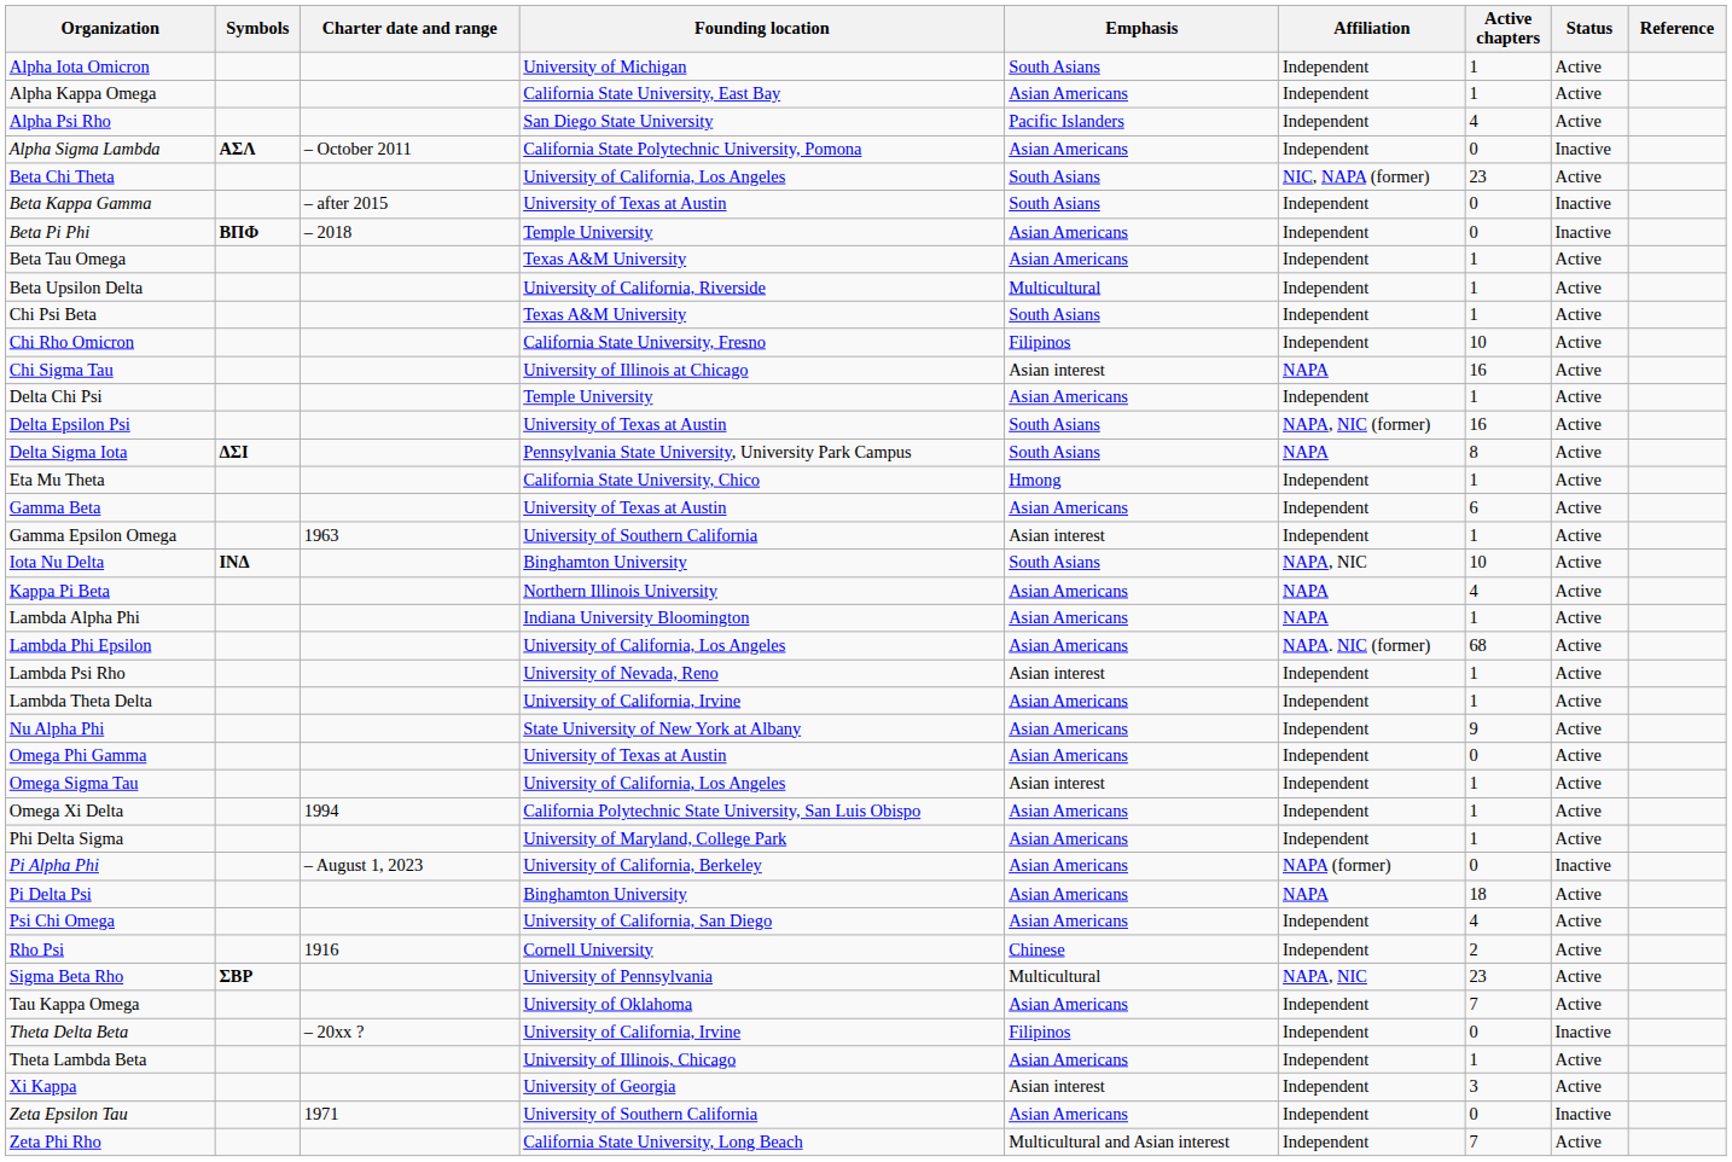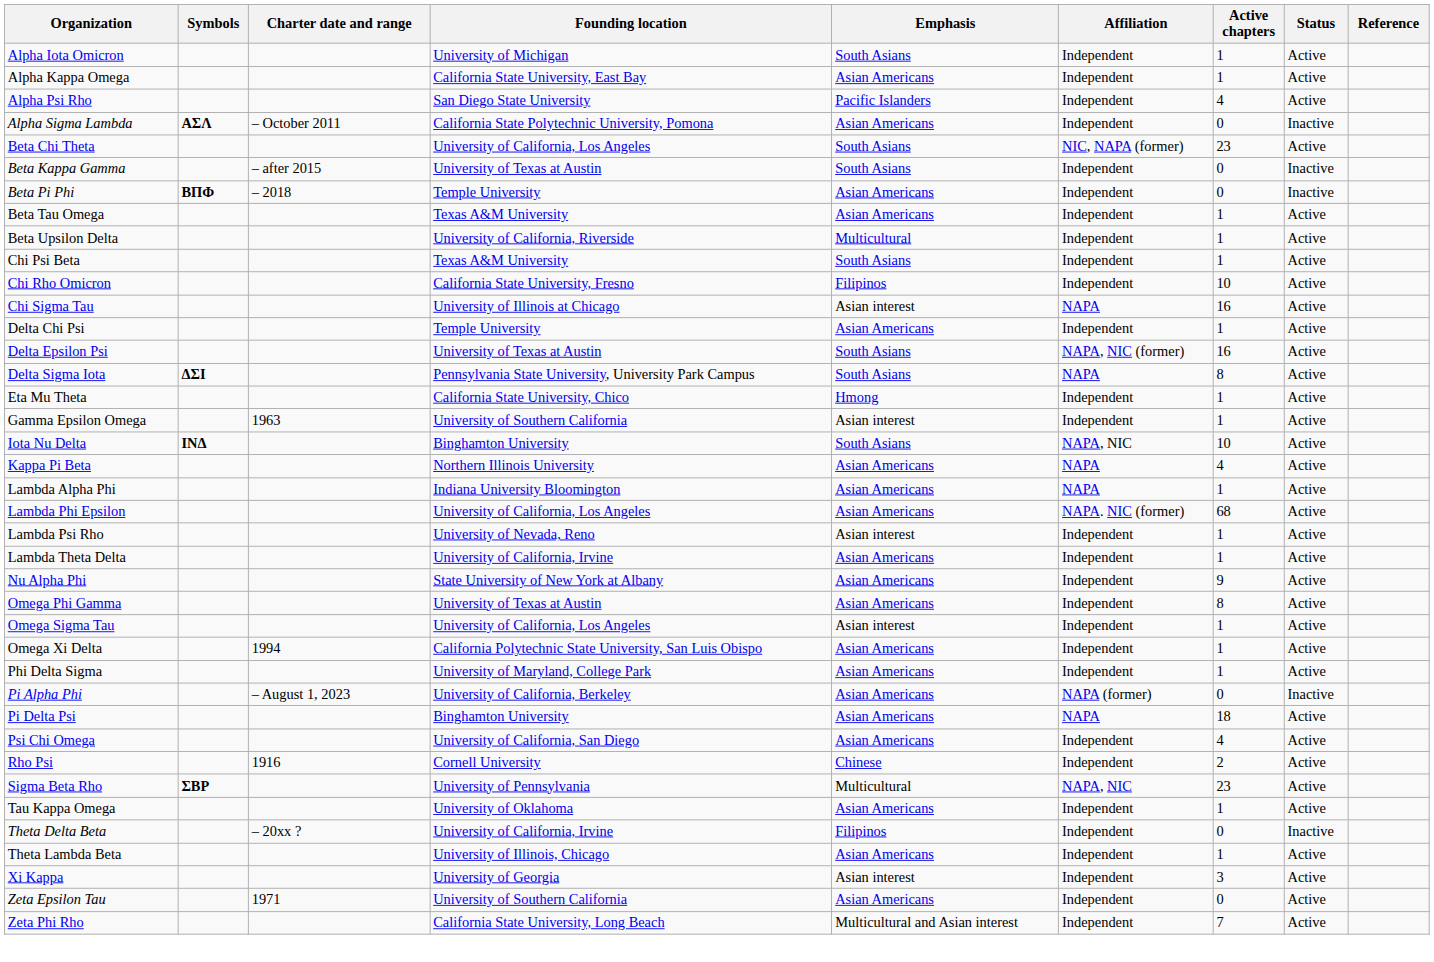 <table class="wikitable sortable" width="100%">
 <tr>
 <th>Organization</th>
 <th>Symbols</th>
 <th>Charter date and range</th>
 <th>Founding location</th>
 <th>Emphasis</th>
 <th>Affiliation</th>
 <th>Active<br>chapters</th>
 <th>Status</th>
 <th>Reference</th>
 </tr>
 <tr>
 <td><a href='#'>Alpha Iota Omicron</a></td>
 <td><strong></strong></td>
 <td></td>
 <td><a href='#'>University of Michigan</a></td>
 <td><a href='#'>South Asians</a></td>
 <td>Independent</td>
 <td>1</td>
 <td>Active</td>
 <td></td>
 </tr>
 <tr>
 <td>Alpha Kappa Omega</td>
 <td><strong></strong></td>
 <td></td>
 <td><a href='#'>California State University, East Bay</a></td>
 <td><a href='#'>Asian Americans</a></td>
 <td>Independent</td>
 <td>1</td>
 <td>Active</td>
 <td></td>
 </tr>
 <tr>
 <td><a href='#'>Alpha Psi Rho</a></td>
 <td><strong></strong></td>
 <td></td>
 <td><a href='#'>San Diego State University</a></td>
 <td><a href='#'>Pacific Islanders</a></td>
 <td>Independent</td>
 <td>4</td>
 <td>Active</td>
 <td></td>
 </tr>
 <tr>
 <td><em>Alpha Sigma Lambda</em></td>
 <td><strong>ΑΣΛ</strong></td>
 <td> – October 2011</td>
 <td><a href='#'>California State Polytechnic University, Pomona</a></td>
 <td><a href='#'>Asian Americans</a></td>
 <td>Independent</td>
 <td>0</td>
 <td>Inactive</td>
 <td></td>
 </tr>
 <tr>
 <td><a href='#'>Beta Chi Theta</a></td>
 <td><strong></strong></td>
 <td></td>
 <td><a href='#'>University of California, Los Angeles</a></td>
 <td><a href='#'>South Asians</a></td>
 <td><a href='#'>NIC</a>, <a href='#'>NAPA</a> (former)</td>
 <td>23</td>
 <td>Active</td>
 <td></td>
 </tr>
 <tr>
 <td><em>Beta Kappa Gamma</em></td>
 <td><strong></strong></td>
 <td> – after 2015</td>
 <td><a href='#'>University of Texas at Austin</a></td>
 <td><a href='#'>South Asians</a></td>
 <td>Independent</td>
 <td>0</td>
 <td>Inactive</td>
 <td></td>
 </tr>
 <tr>
 <td><em>Beta Pi Phi</em></td>
 <td><strong>ΒΠΦ</strong></td>
 <td> – 2018</td>
 <td><a href='#'>Temple University</a></td>
 <td><a href='#'>Asian Americans</a></td>
 <td>Independent</td>
 <td>0</td>
 <td>Inactive</td>
 <td></td>
 </tr>
 <tr>
 <td>Beta Tau Omega</td>
 <td><strong></strong></td>
 <td></td>
 <td><a href='#'>Texas A&M University</a></td>
 <td><a href='#'>Asian Americans</a></td>
 <td>Independent</td>
 <td>1</td>
 <td>Active</td>
 <td></td>
 </tr>
 <tr>
 <td>Beta Upsilon Delta</td>
 <td><strong></strong></td>
 <td></td>
 <td><a href='#'>University of California, Riverside</a></td>
 <td><a href='#'>Multicultural</a></td>
 <td>Independent</td>
 <td>1</td>
 <td>Active</td>
 <td></td>
 </tr>
 <tr>
 <td>Chi Psi Beta</td>
 <td><strong></strong></td>
 <td></td>
 <td><a href='#'>Texas A&M University</a></td>
 <td><a href='#'>South Asians</a></td>
 <td>Independent</td>
 <td>1</td>
 <td>Active</td>
 <td></td>
 </tr>
 <tr>
 <td><a href='#'>Chi Rho Omicron</a></td>
 <td><strong></strong></td>
 <td></td>
 <td><a href='#'>California State University, Fresno</a></td>
 <td><a href='#'>Filipinos</a></td>
 <td>Independent</td>
 <td>10</td>
 <td>Active</td>
 <td></td>
 </tr>
 <tr>
 <td><a href='#'>Chi Sigma Tau</a></td>
 <td><strong></strong></td>
 <td></td>
 <td><a href='#'>University of Illinois at Chicago</a></td>
 <td>Asian interest</td>
 <td><a href='#'>NAPA</a></td>
 <td>16</td>
 <td>Active</td>
 <td></td>
 </tr>
 <tr>
 <td>Delta Chi Psi</td>
 <td><strong></strong></td>
 <td></td>
 <td><a href='#'>Temple University</a></td>
 <td><a href='#'>Asian Americans</a></td>
 <td>Independent</td>
 <td>1</td>
 <td>Active</td>
 <td></td>
 </tr>
 <tr>
 <td><a href='#'>Delta Epsilon Psi</a></td>
 <td><strong></strong></td>
 <td></td>
 <td><a href='#'>University of Texas at Austin</a></td>
 <td><a href='#'>South Asians</a></td>
 <td><a href='#'>NAPA</a>, <a href='#'>NIC</a> (former)</td>
 <td>16</td>
 <td>Active</td>
 <td></td>
 </tr>
 <tr>
 <td><a href='#'>Delta Sigma Iota</a></td>
 <td><strong>ΔΣΙ</strong></td>
 <td></td>
 <td><a href='#'>Pennsylvania State University</a>, University Park Campus</td>
 <td><a href='#'>South Asians</a></td>
 <td><a href='#'>NAPA</a></td>
 <td>8</td>
 <td>Active</td>
 <td></td>
 </tr>
 <tr>
 <td>Eta Mu Theta</td>
 <td><strong></strong></td>
 <td></td>
 <td><a href='#'>California State University, Chico</a></td>
 <td><a href='#'>Hmong</a></td>
 <td>Independent</td>
 <td>1</td>
 <td>Active</td>
 <td></td>
 </tr>
 <tr>
-<td><a href='#'>Gamma Beta</a></td>
-<td><strong></strong></td>
-<td></td>
-<td><a href='#'>University of Texas at Austin</a></td>
-<td><a href='#'>Asian Americans</a></td>
-<td>Independent</td>
-<td>6</td>
-<td>Active</td>
-<td></td>
-</tr>
-<tr>
 <td>Gamma Epsilon Omega</td>
 <td><strong></strong></td>
 <td>1963</td>
 <td><a href='#'>University of Southern California</a></td>
 <td>Asian interest</td>
 <td>Independent</td>
 <td>1</td>
 <td>Active</td>
 <td></td>
 </tr>
 <tr>
 <td><a href='#'>Iota Nu Delta</a></td>
 <td><strong>ΙΝΔ</strong></td>
 <td></td>
 <td><a href='#'>Binghamton University</a></td>
 <td><a href='#'>South Asians</a></td>
 <td><a href='#'>NAPA</a>, NIC</td>
 <td>10</td>
 <td>Active</td>
 <td></td>
 </tr>
 <tr>
 <td><a href='#'>Kappa Pi Beta</a></td>
 <td><strong></strong></td>
 <td></td>
 <td><a href='#'>Northern Illinois University</a></td>
 <td><a href='#'>Asian Americans</a></td>
 <td><a href='#'>NAPA</a></td>
 <td>4</td>
 <td>Active</td>
 <td></td>
 </tr>
 <tr>
 <td>Lambda Alpha Phi</td>
 <td><strong></strong></td>
 <td></td>
 <td><a href='#'>Indiana University Bloomington</a></td>
 <td><a href='#'>Asian Americans</a></td>
 <td><a href='#'>NAPA</a></td>
 <td>1</td>
 <td>Active</td>
 <td></td>
 </tr>
 <tr>
 <td><a href='#'>Lambda Phi Epsilon</a></td>
 <td><strong></strong></td>
 <td></td>
 <td><a href='#'>University of California, Los Angeles</a></td>
 <td><a href='#'>Asian Americans</a></td>
 <td><a href='#'>NAPA</a>. <a href='#'>NIC</a> (former)</td>
 <td>68</td>
 <td>Active</td>
 <td></td>
 </tr>
 <tr>
 <td>Lambda Psi Rho</td>
 <td><strong></strong></td>
 <td></td>
 <td><a href='#'>University of Nevada, Reno</a></td>
 <td>Asian interest</td>
 <td>Independent</td>
 <td>1</td>
 <td>Active</td>
 <td></td>
 </tr>
 <tr>
 <td>Lambda Theta Delta</td>
 <td><strong></strong></td>
 <td></td>
 <td><a href='#'>University of California, Irvine</a></td>
 <td><a href='#'>Asian Americans</a></td>
 <td>Independent</td>
 <td>1</td>
 <td>Active</td>
 <td></td>
 </tr>
 <tr>
 <td><a href='#'>Nu Alpha Phi</a></td>
 <td><strong></strong></td>
 <td></td>
 <td><a href='#'>State University of New York at Albany</a></td>
 <td><a href='#'>Asian Americans</a></td>
 <td>Independent</td>
 <td>9</td>
 <td>Active</td>
 <td></td>
 </tr>
 <tr>
 <td><a href='#'>Omega Phi Gamma</a></td>
 <td><strong></strong></td>
 <td></td>
 <td><a href='#'>University of Texas at Austin</a></td>
 <td><a href='#'>Asian Americans</a></td>
 <td>Independent</td>
-<td>0</td>
+<td>8</td>
 <td>Active</td>
 <td></td>
 </tr>
 <tr>
 <td><a href='#'>Omega Sigma Tau</a></td>
 <td><strong></strong></td>
 <td></td>
 <td><a href='#'>University of California, Los Angeles</a></td>
 <td>Asian interest</td>
 <td>Independent</td>
 <td>1</td>
 <td>Active</td>
 <td></td>
 </tr>
 <tr>
 <td>Omega Xi Delta</td>
 <td><strong></strong></td>
 <td>1994</td>
 <td><a href='#'>California Polytechnic State University, San Luis Obispo</a></td>
 <td><a href='#'>Asian Americans</a></td>
 <td>Independent</td>
 <td>1</td>
 <td>Active</td>
 <td></td>
 </tr>
 <tr>
 <td>Phi Delta Sigma</td>
 <td><strong></strong></td>
 <td></td>
 <td><a href='#'>University of Maryland, College Park</a></td>
 <td><a href='#'>Asian Americans</a></td>
 <td>Independent</td>
 <td>1</td>
 <td>Active</td>
 <td></td>
 </tr>
 <tr>
 <td><em><a href='#'>Pi Alpha Phi</a></em></td>
 <td><strong></strong></td>
 <td> –  August 1, 2023</td>
 <td><a href='#'>University of California, Berkeley</a></td>
 <td><a href='#'>Asian Americans</a></td>
 <td><a href='#'>NAPA</a> (former)</td>
 <td>0</td>
 <td>Inactive</td>
 <td></td>
 </tr>
 <tr>
 <td><a href='#'>Pi Delta Psi</a></td>
 <td><strong></strong></td>
 <td></td>
 <td><a href='#'>Binghamton University</a></td>
 <td><a href='#'>Asian Americans</a></td>
 <td><a href='#'>NAPA</a></td>
 <td>18</td>
 <td>Active</td>
 <td></td>
 </tr>
 <tr>
 <td><a href='#'>Psi Chi Omega</a></td>
 <td><strong></strong></td>
 <td></td>
 <td><a href='#'>University of California, San Diego</a></td>
 <td><a href='#'>Asian Americans</a></td>
 <td>Independent</td>
 <td>4</td>
 <td>Active</td>
 <td></td>
 </tr>
 <tr>
 <td><a href='#'>Rho Psi</a></td>
 <td><strong></strong></td>
 <td>1916</td>
 <td><a href='#'>Cornell University</a></td>
 <td><a href='#'>Chinese</a></td>
 <td>Independent</td>
 <td>2</td>
 <td>Active</td>
 <td></td>
 </tr>
 <tr>
 <td><a href='#'>Sigma Beta Rho</a></td>
 <td><strong>ΣΒΡ</strong></td>
 <td></td>
 <td><a href='#'>University of Pennsylvania</a></td>
 <td>Multicultural</td>
 <td><a href='#'>NAPA</a>, <a href='#'>NIC</a></td>
 <td>23</td>
 <td>Active</td>
 <td></td>
 </tr>
 <tr>
 <td>Tau Kappa Omega</td>
 <td><strong></strong></td>
 <td></td>
 <td><a href='#'>University of Oklahoma</a></td>
 <td><a href='#'>Asian Americans</a></td>
 <td>Independent</td>
-<td>7</td>
+<td>1</td>
 <td>Active</td>
 <td></td>
 </tr>
 <tr>
 <td><em>Theta Delta Beta</em></td>
 <td><strong></strong></td>
 <td> – 20xx ?</td>
 <td><a href='#'>University of California, Irvine</a></td>
 <td><a href='#'>Filipinos</a></td>
 <td>Independent</td>
 <td>0</td>
 <td>Inactive</td>
 <td></td>
 </tr>
 <tr>
 <td>Theta Lambda Beta</td>
 <td><strong></strong></td>
 <td></td>
 <td><a href='#'>University of Illinois, Chicago</a></td>
 <td><a href='#'>Asian Americans</a></td>
 <td>Independent</td>
 <td>1</td>
 <td>Active</td>
 <td></td>
 </tr>
 <tr>
 <td><a href='#'>Xi Kappa</a></td>
 <td><strong></strong></td>
 <td></td>
 <td><a href='#'>University of Georgia</a></td>
 <td>Asian interest</td>
 <td>Independent</td>
 <td>3</td>
 <td>Active</td>
 <td></td>
 </tr>
 <tr>
 <td><em>Zeta Epsilon Tau</em></td>
 <td><strong></strong></td>
 <td>1971</td>
 <td><a href='#'>University of Southern California</a></td>
 <td><a href='#'>Asian Americans</a></td>
 <td>Independent</td>
 <td>0</td>
-<td>Inactive</td>
+<td>Active</td>
 <td></td>
 </tr>
 <tr>
 <td><a href='#'>Zeta Phi Rho</a></td>
 <td><strong></strong></td>
 <td></td>
 <td><a href='#'>California State University, Long Beach</a></td>
 <td>Multicultural and Asian interest</td>
 <td>Independent</td>
 <td>7</td>
 <td>Active</td>
 <td></td>
 </tr>
 </table>
